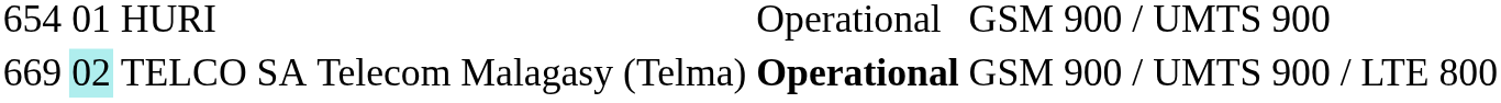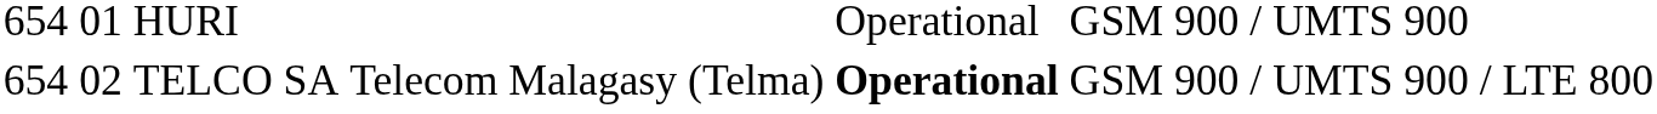 <table>
 <tr>
 <td>654</td>
 <td>01</td>
 <td>HURI</td>
 <td></td>
 <td>Operational</td>
 <td>GSM 900 / UMTS 900</td>
 <td></td>
 </tr>
 <tr>
-<td>669</td>
-<td style="background: paleturquoise;">02</td>
+<td>654</td>
+<td>02</td>
 <td>TELCO SA</td>
 <td>Telecom Malagasy (Telma)</td>
 <td><strong>Operational</strong></td>
 <td>GSM 900 / UMTS 900 / LTE 800</td>
 <td></td>
 </tr>
 </table>
